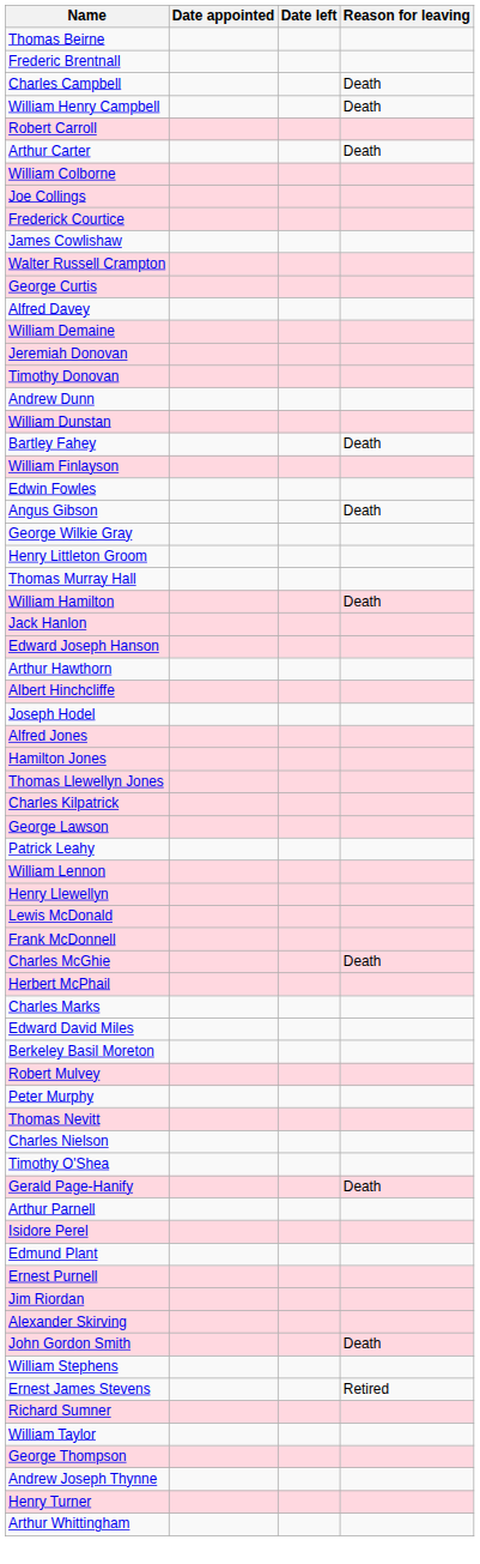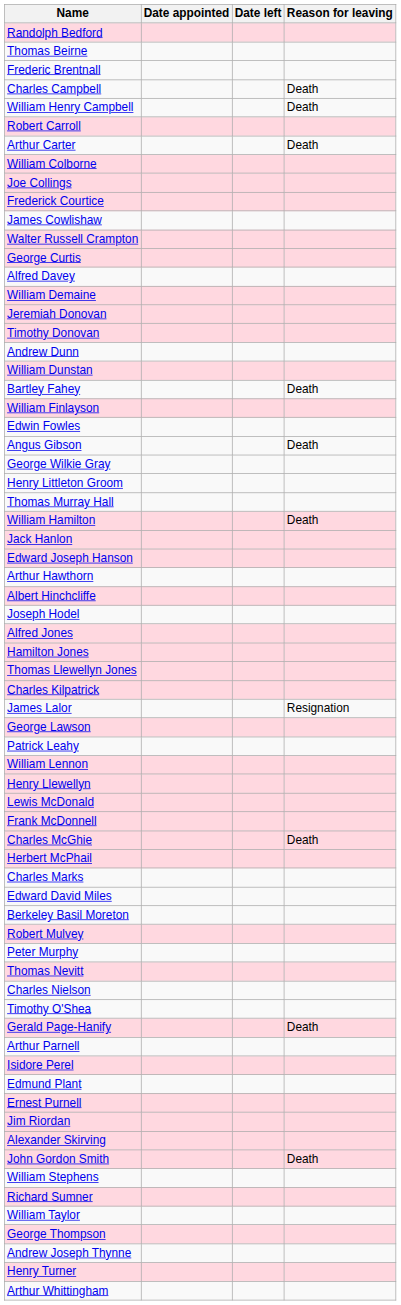 <table class="wikitable sortable">
 <tr>
 <th>Name</th>
 <th>Date appointed</th>
 <th>Date left</th>
 <th>Reason for leaving</th>
+</tr>
+<tr bgcolor="#FFD8E0">
+<td><a href='#'>Randolph Bedford</a></td>
+<td></td>
+<td><em></em></td>
+<td></td>
 </tr>
 <tr>
 <td><a href='#'>Thomas Beirne</a></td>
 <td></td>
 <td><em></em></td>
 <td></td>
 </tr>
 <tr>
 <td><a href='#'>Frederic Brentnall</a></td>
 <td></td>
 <td><em></em></td>
 <td></td>
 </tr>
 <tr>
 <td><a href='#'>Charles Campbell</a></td>
 <td></td>
 <td></td>
 <td>Death</td>
 </tr>
 <tr>
 <td><a href='#'>William Henry Campbell</a></td>
 <td></td>
 <td></td>
 <td>Death</td>
 </tr>
 <tr bgcolor="#FFD8E0">
 <td><a href='#'>Robert Carroll</a></td>
 <td></td>
 <td><em></em></td>
 <td></td>
 </tr>
 <tr>
 <td><a href='#'>Arthur Carter</a></td>
 <td></td>
 <td></td>
 <td>Death</td>
 </tr>
 <tr bgcolor="#FFD8E0">
 <td><a href='#'>William Colborne</a></td>
 <td></td>
 <td><em></em></td>
 <td></td>
 </tr>
 <tr bgcolor="#FFD8E0">
 <td><a href='#'>Joe Collings</a></td>
 <td></td>
 <td><em></em></td>
 <td></td>
 </tr>
 <tr bgcolor="#FFD8E0">
 <td><a href='#'>Frederick Courtice</a></td>
 <td></td>
 <td><em></em></td>
 <td></td>
 </tr>
 <tr>
 <td><a href='#'>James Cowlishaw</a></td>
 <td></td>
 <td><em></em></td>
 <td></td>
 </tr>
 <tr bgcolor="#FFD8E0">
 <td><a href='#'>Walter Russell Crampton</a></td>
 <td></td>
 <td><em></em></td>
 <td></td>
 </tr>
 <tr bgcolor="#FFD8E0">
 <td><a href='#'>George Curtis</a></td>
 <td></td>
 <td><em></em></td>
 <td></td>
 </tr>
 <tr>
 <td><a href='#'>Alfred Davey</a></td>
 <td></td>
 <td><em></em></td>
 <td></td>
 </tr>
 <tr bgcolor="#FFD8E0">
 <td><a href='#'>William Demaine</a></td>
 <td></td>
 <td><em></em></td>
 <td></td>
 </tr>
 <tr bgcolor="#FFD8E0">
 <td><a href='#'>Jeremiah Donovan</a></td>
 <td></td>
 <td><em></em></td>
 <td></td>
 </tr>
 <tr bgcolor="#FFD8E0">
 <td><a href='#'>Timothy Donovan</a></td>
 <td></td>
 <td><em></em></td>
 <td></td>
 </tr>
 <tr>
 <td><a href='#'>Andrew Dunn</a></td>
 <td></td>
 <td><em></em></td>
 <td></td>
 </tr>
 <tr bgcolor="#FFD8E0">
 <td><a href='#'>William Dunstan</a> </td>
 <td></td>
 <td><em></em></td>
 <td></td>
 </tr>
 <tr>
 <td><a href='#'>Bartley Fahey</a></td>
 <td></td>
 <td></td>
 <td>Death</td>
 </tr>
 <tr bgcolor="#FFD8E0">
 <td><a href='#'>William Finlayson</a></td>
 <td></td>
 <td><em></em></td>
 <td></td>
 </tr>
 <tr>
 <td><a href='#'>Edwin Fowles</a></td>
 <td></td>
 <td><em></em></td>
 <td></td>
 </tr>
 <tr>
 <td><a href='#'>Angus Gibson</a></td>
 <td></td>
 <td></td>
 <td>Death</td>
 </tr>
 <tr>
 <td><a href='#'>George Wilkie Gray</a></td>
 <td></td>
 <td><em></em></td>
 <td></td>
 </tr>
 <tr>
 <td><a href='#'>Henry Littleton Groom</a></td>
 <td></td>
 <td><em></em></td>
 <td></td>
 </tr>
 <tr>
 <td><a href='#'>Thomas Murray Hall</a></td>
 <td></td>
 <td><em></em></td>
 <td></td>
 </tr>
 <tr bgcolor="#FFD8E0">
 <td><a href='#'>William Hamilton</a></td>
 <td></td>
 <td></td>
 <td>Death</td>
 </tr>
 <tr bgcolor="#FFD8E0">
 <td><a href='#'>Jack Hanlon</a></td>
 <td></td>
 <td><em></em></td>
 <td></td>
 </tr>
 <tr bgcolor="#FFD8E0">
 <td><a href='#'>Edward Joseph Hanson</a></td>
 <td></td>
 <td><em></em></td>
 <td></td>
 </tr>
 <tr>
 <td><a href='#'>Arthur Hawthorn</a></td>
 <td></td>
 <td><em></em></td>
 <td></td>
 </tr>
 <tr bgcolor="#FFD8E0">
 <td><a href='#'>Albert Hinchcliffe</a></td>
 <td></td>
 <td><em></em></td>
 <td></td>
 </tr>
 <tr>
 <td><a href='#'>Joseph Hodel</a></td>
 <td></td>
 <td><em></em></td>
 <td></td>
 </tr>
 <tr bgcolor="#FFD8E0">
 <td><a href='#'>Alfred Jones</a></td>
 <td></td>
 <td><em></em></td>
 <td></td>
 </tr>
 <tr bgcolor="#FFD8E0">
 <td><a href='#'>Hamilton Jones</a></td>
 <td></td>
 <td><em></em></td>
 <td></td>
 </tr>
 <tr bgcolor="#FFD8E0">
 <td><a href='#'>Thomas Llewellyn Jones</a></td>
 <td></td>
 <td><em></em></td>
 <td></td>
 </tr>
 <tr bgcolor="#FFD8E0">
 <td><a href='#'>Charles Kilpatrick</a></td>
 <td></td>
 <td><em></em></td>
 <td></td>
 </tr>
+<tr>
+<td><a href='#'>James Lalor</a></td>
+<td></td>
+<td></td>
+<td>Resignation</td>
+</tr>
 <tr bgcolor="#FFD8E0">
 <td><a href='#'>George Lawson</a></td>
 <td></td>
 <td><em></em></td>
 <td></td>
 </tr>
 <tr>
 <td><a href='#'>Patrick Leahy</a></td>
 <td></td>
 <td><em></em></td>
 <td></td>
 </tr>
 <tr bgcolor="#FFD8E0">
 <td><a href='#'>William Lennon</a></td>
 <td></td>
 <td><em></em></td>
 <td></td>
 </tr>
 <tr bgcolor="#FFD8E0">
 <td><a href='#'>Henry Llewellyn</a></td>
 <td></td>
 <td><em></em></td>
 <td></td>
 </tr>
 <tr bgcolor="#FFD8E0">
 <td><a href='#'>Lewis McDonald</a></td>
 <td></td>
 <td><em></em></td>
 <td></td>
 </tr>
 <tr bgcolor="#FFD8E0">
 <td><a href='#'>Frank McDonnell</a></td>
 <td></td>
 <td><em></em></td>
 <td></td>
 </tr>
 <tr bgcolor="#FFD8E0">
 <td><a href='#'>Charles McGhie</a></td>
 <td></td>
 <td></td>
 <td>Death</td>
 </tr>
 <tr bgcolor="#FFD8E0">
 <td><a href='#'>Herbert McPhail</a></td>
 <td></td>
 <td><em></em></td>
 <td></td>
 </tr>
 <tr>
 <td><a href='#'>Charles Marks</a></td>
 <td></td>
 <td><em></em></td>
 <td></td>
 </tr>
 <tr>
 <td><a href='#'>Edward David Miles</a></td>
 <td></td>
 <td><em></em></td>
 <td></td>
 </tr>
 <tr>
 <td><a href='#'>Berkeley Basil Moreton</a></td>
 <td></td>
 <td><em></em></td>
 <td></td>
 </tr>
 <tr bgcolor="#FFD8E0">
 <td><a href='#'>Robert Mulvey</a></td>
 <td></td>
 <td><em></em></td>
 <td></td>
 </tr>
 <tr>
 <td><a href='#'>Peter Murphy</a></td>
 <td></td>
 <td><em></em></td>
 <td></td>
 </tr>
 <tr bgcolor="#FFD8E0">
 <td><a href='#'>Thomas Nevitt</a></td>
 <td></td>
 <td><em></em></td>
 <td></td>
 </tr>
 <tr>
 <td><a href='#'>Charles Nielson</a></td>
 <td></td>
 <td><em></em></td>
 <td></td>
 </tr>
 <tr>
 <td><a href='#'>Timothy O'Shea</a></td>
 <td></td>
 <td><em></em></td>
 <td></td>
 </tr>
 <tr bgcolor="#FFD8E0">
 <td><a href='#'>Gerald Page-Hanify</a></td>
 <td></td>
 <td></td>
 <td>Death</td>
 </tr>
 <tr>
 <td><a href='#'>Arthur Parnell</a></td>
 <td></td>
 <td><em></em></td>
 <td></td>
 </tr>
 <tr bgcolor="#FFD8E0">
 <td><a href='#'>Isidore Perel</a></td>
 <td></td>
 <td><em></em></td>
 <td></td>
 </tr>
 <tr>
 <td><a href='#'>Edmund Plant</a></td>
 <td></td>
 <td><em></em></td>
 <td></td>
 </tr>
 <tr bgcolor="#FFD8E0">
 <td><a href='#'>Ernest Purnell</a></td>
 <td></td>
 <td><em></em></td>
 <td></td>
 </tr>
 <tr bgcolor="#FFD8E0">
 <td><a href='#'>Jim Riordan</a></td>
 <td></td>
 <td><em></em></td>
 <td></td>
 </tr>
 <tr bgcolor="#FFD8E0">
 <td><a href='#'>Alexander Skirving</a></td>
 <td></td>
 <td><em></em></td>
 <td></td>
 </tr>
 <tr bgcolor="#FFD8E0">
 <td><a href='#'>John Gordon Smith</a></td>
 <td></td>
 <td></td>
 <td>Death</td>
 </tr>
 <tr>
 <td><a href='#'>William Stephens</a></td>
 <td></td>
 <td><em></em></td>
 <td></td>
 </tr>
-<tr>
-<td><a href='#'>Ernest James Stevens</a></td>
-<td></td>
-<td></td>
-<td>Retired</td>
-</tr>
 <tr bgcolor="#FFD8E0">
 <td><a href='#'>Richard Sumner</a></td>
 <td></td>
 <td><em></em></td>
 <td></td>
 </tr>
 <tr>
 <td><a href='#'>William Taylor</a></td>
 <td></td>
 <td><em></em></td>
 <td></td>
 </tr>
 <tr bgcolor="#FFD8E0">
 <td><a href='#'>George Thompson</a></td>
 <td></td>
 <td><em></em></td>
 <td></td>
 </tr>
 <tr>
 <td><a href='#'>Andrew Joseph Thynne</a></td>
 <td></td>
 <td><em></em></td>
 <td></td>
 </tr>
 <tr bgcolor="FFD8E0">
 <td><a href='#'>Henry Turner</a></td>
 <td></td>
 <td><em></em></td>
 <td></td>
 </tr>
 <tr>
 <td><a href='#'>Arthur Whittingham</a></td>
 <td></td>
 <td><em></em></td>
 <td></td>
 </tr>
 </table>
